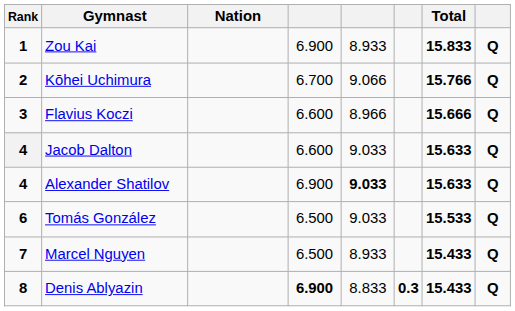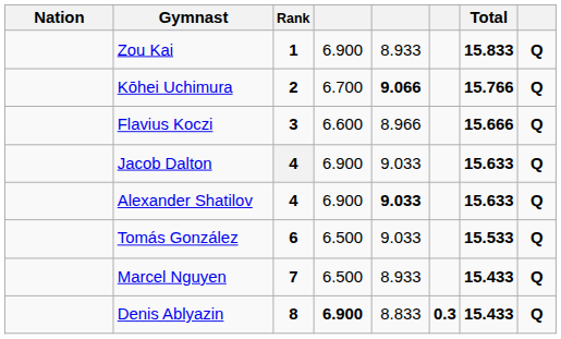 <table class="wikitable sortable" style="text-align:center;">
 <tr>
+<th scope="col" style="width:100px;">Nation</th>
+<th scope="col" style="width:150px;">Gymnast</th>
 <th scope="col" style="width:15px;"><small>Rank</small></th>
-<th scope="col" style="width:150px;">Gymnast</th>
-<th scope="col" style="width:100px;">Nation</th>
 <th scope="col" style="width:50px;"><small></small></th>
 <th scope="col" style="width:50px;"><small></small></th>
 <th scope="col" style="width:20px;"><small></small></th>
 <th scope="col" style="width:50px;">Total</th>
 <th scope="col" style="width:30px;"><small></small></th>
 </tr>
 <tr>
+<td style="text-align:left;"><small></small></td>
+<td style="height:30px; text-align:left;"><a href='#'>Zou Kai</a></td>
 <td scope=row style="text-align:center"><strong>1</strong></td>
-<td style="height:30px; text-align:left;"><a href='#'>Zou Kai</a></td>
-<td style="text-align:left;"><small></small></td>
 <td>6.900</td>
 <td>8.933</td>
 <td></td>
 <td><strong>15.833</strong></td>
 <td><strong>Q</strong></td>
 </tr>
 <tr>
+<td style="text-align:left;"><small></small></td>
+<td style="height:30px; text-align:left;"><a href='#'>Kōhei Uchimura</a></td>
 <td scope=row style="text-align:center"><strong>2</strong></td>
-<td style="height:30px; text-align:left;"><a href='#'>Kōhei Uchimura</a></td>
-<td style="text-align:left;"><small></small></td>
 <td>6.700</td>
-<td>9.066</td>
+<td><strong>9.066</strong></td>
 <td></td>
 <td><strong>15.766</strong></td>
 <td><strong>Q</strong></td>
 </tr>
 <tr>
+<td style="text-align:left;"><small></small></td>
+<td style="height:30px; text-align:left;"><a href='#'>Flavius Koczi</a></td>
 <td scope=row style="text-align:center"><strong>3</strong></td>
-<td style="height:30px; text-align:left;"><a href='#'>Flavius Koczi</a></td>
-<td style="text-align:left;"><small></small></td>
 <td>6.600</td>
 <td>8.966</td>
 <td></td>
 <td><strong>15.666</strong></td>
 <td><strong>Q</strong></td>
 </tr>
 <tr>
+<td style="text-align:left;"><small></small></td>
+<td style="height:30px; text-align:left;"><a href='#'>Jacob Dalton</a></td>
 <th scope=row style="text-align:center"><strong>4</strong></th>
-<td style="height:30px; text-align:left;"><a href='#'>Jacob Dalton</a></td>
-<td style="text-align:left;"><small></small></td>
-<td>6.600</td>
+<td>6.900</td>
 <td>9.033</td>
 <td></td>
 <td><strong>15.633</strong></td>
 <td><strong>Q</strong></td>
 </tr>
 <tr>
+<td style="text-align:left;"><small></small></td>
+<td style="height:30px; text-align:left;"><a href='#'>Alexander Shatilov</a></td>
 <td scope=row style="text-align:center"><strong>4</strong></td>
-<td style="height:30px; text-align:left;"><a href='#'>Alexander Shatilov</a></td>
-<td style="text-align:left;"><small></small></td>
 <td>6.900</td>
 <td><strong>9.033</strong></td>
 <td></td>
 <td><strong>15.633</strong></td>
 <td><strong>Q</strong></td>
 </tr>
 <tr>
+<td style="text-align:left;"><small></small></td>
+<td style="height:30px; text-align:left;"><a href='#'>Tomás González</a></td>
 <td scope=row style="text-align:center"><strong>6</strong></td>
-<td style="height:30px; text-align:left;"><a href='#'>Tomás González</a></td>
-<td style="text-align:left;"><small></small></td>
 <td>6.500</td>
 <td>9.033</td>
 <td></td>
 <td><strong>15.533</strong></td>
 <td><strong>Q</strong></td>
 </tr>
 <tr>
+<td style="text-align:left;"><small></small></td>
+<td style="height:30px; text-align:left;"><a href='#'>Marcel Nguyen</a></td>
 <td scope=row style="text-align:center"><strong>7</strong></td>
-<td style="height:30px; text-align:left;"><a href='#'>Marcel Nguyen</a></td>
-<td style="text-align:left;"><small></small></td>
 <td>6.500</td>
 <td>8.933</td>
 <td></td>
 <td><strong>15.433</strong></td>
 <td><strong>Q</strong></td>
 </tr>
 <tr>
+<td style="text-align:left;"><small></small></td>
+<td style="height:30px; text-align:left;"><a href='#'>Denis Ablyazin</a></td>
 <td scope=row style="text-align:center"><strong>8</strong></td>
-<td style="height:30px; text-align:left;"><a href='#'>Denis Ablyazin</a></td>
-<td style="text-align:left;"><small></small></td>
 <td><strong>6.900</strong></td>
 <td>8.833</td>
 <td><strong>0.3</strong></td>
 <td><strong>15.433</strong></td>
 <td><strong>Q</strong></td>
 </tr>
 </table>
